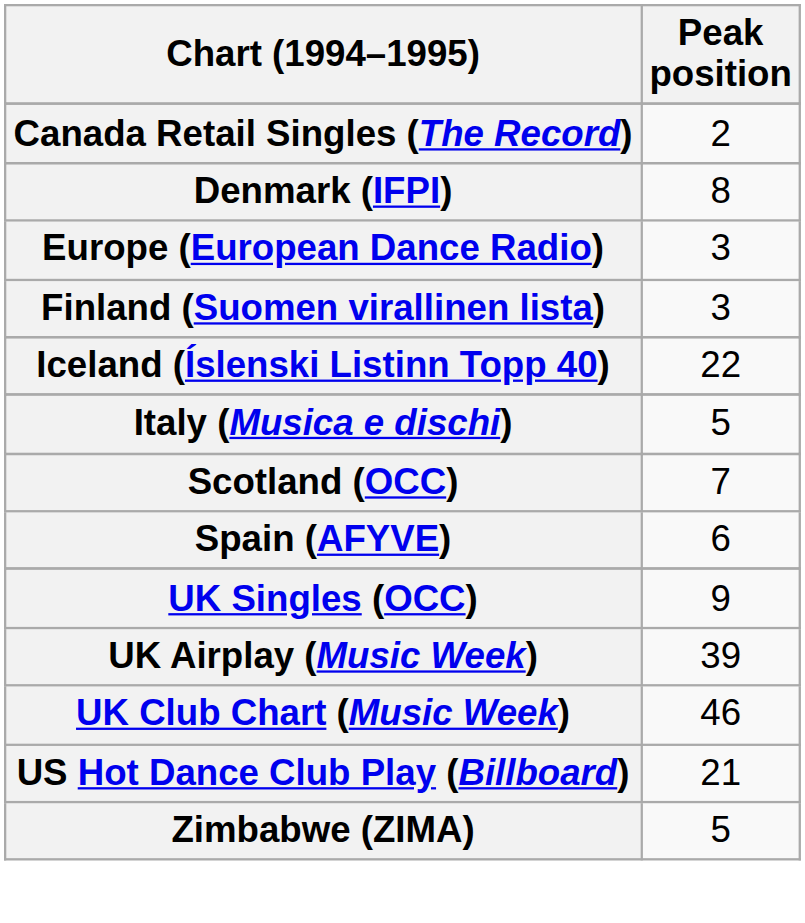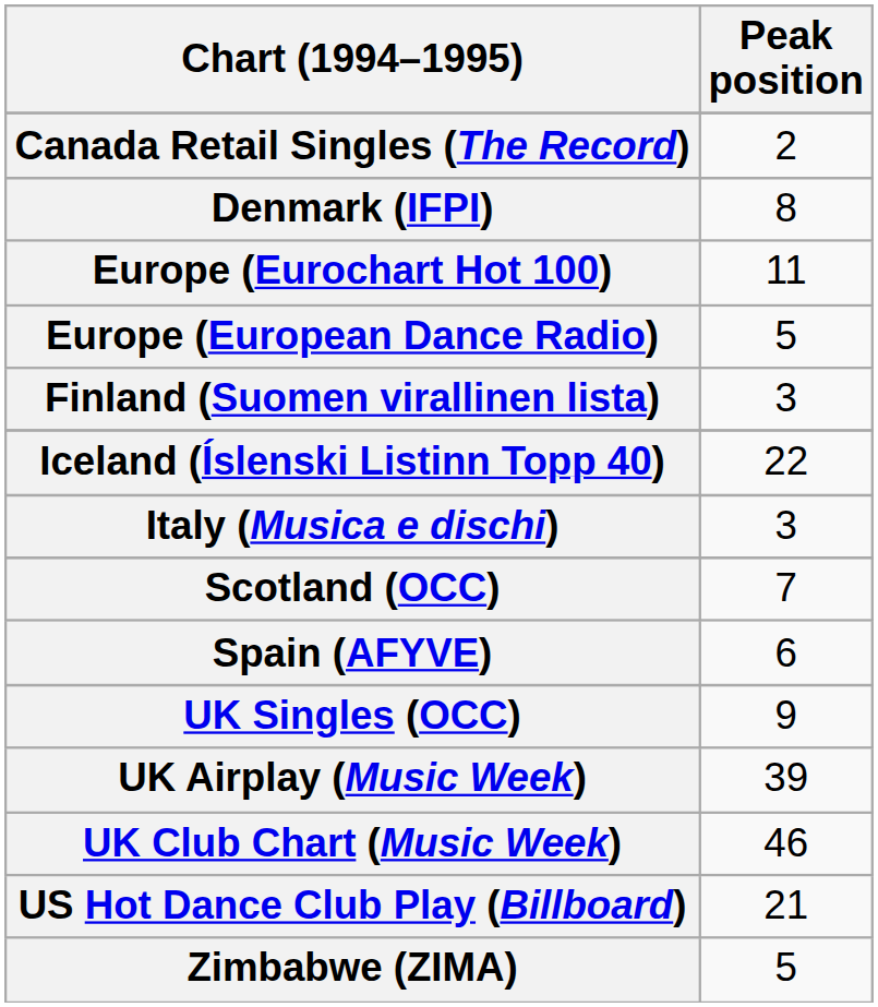 <table class="wikitable sortable plainrowheaders" style="text-align:center">
 <tr>
 <th>Chart (1994–1995)</th>
 <th>Peak<br>position</th>
 </tr>
 <tr>
 </tr>
 <tr>
 <th scope="row">Canada Retail Singles (<em><a href='#'>The Record</a></em>)</th>
 <td>2</td>
 </tr>
 <tr>
 </tr>
 <tr>
 </tr>
 <tr>
 <th scope="row">Denmark (<a href='#'>IFPI</a>)</th>
 <td>8</td>
 </tr>
 <tr>
+<th scope="row">Europe (<a href='#'>Eurochart Hot 100</a>)</th>
+<td>11</td>
+</tr>
+<tr>
 <th scope="row">Europe (<a href='#'>European Dance Radio</a>)</th>
-<td>3</td>
+<td>5</td>
 </tr>
 <tr>
 <th scope="row">Finland (<a href='#'>Suomen virallinen lista</a>)</th>
 <td>3</td>
 </tr>
 <tr>
 </tr>
 <tr>
 </tr>
 <tr>
 <th scope="row">Iceland (<a href='#'>Íslenski Listinn Topp 40</a>)</th>
 <td>22</td>
 </tr>
 <tr>
 </tr>
 <tr>
 <th scope="row">Italy (<em><a href='#'>Musica e dischi</a></em>)</th>
-<td>5</td>
+<td>3</td>
 </tr>
 <tr>
 </tr>
 <tr>
 </tr>
 <tr>
 </tr>
 <tr>
 <th scope="row">Scotland (<a href='#'>OCC</a>)</th>
 <td>7</td>
 </tr>
 <tr>
 <th scope="row">Spain (<a href='#'>AFYVE</a>)</th>
 <td>6</td>
 </tr>
 <tr>
 </tr>
 <tr>
 </tr>
 <tr>
 <th scope="row"><a href='#'>UK Singles</a> (<a href='#'>OCC</a>)</th>
 <td>9</td>
 </tr>
 <tr>
 <th scope="row">UK Airplay (<em><a href='#'>Music Week</a></em>)</th>
 <td>39</td>
 </tr>
 <tr>
 <th scope="row"><a href='#'>UK Club Chart</a> (<em><a href='#'>Music Week</a></em>)</th>
 <td>46</td>
 </tr>
 <tr>
 <th scope="row">US <a href='#'>Hot Dance Club Play</a> (<em><a href='#'>Billboard</a></em>)</th>
 <td>21</td>
 </tr>
 <tr>
 <th scope="row">Zimbabwe (ZIMA)</th>
 <td>5</td>
 </tr>
 </table>
